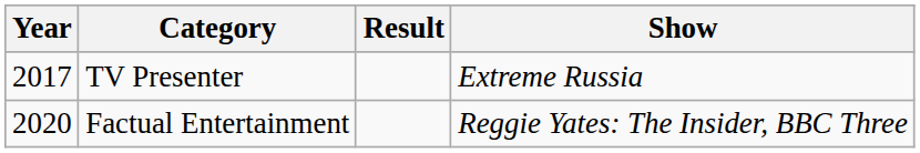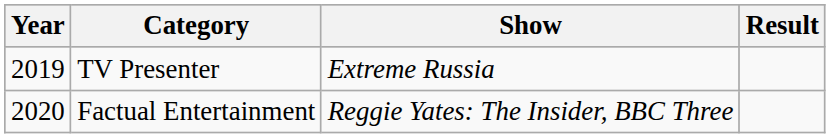 <table class="wikitable">
 <tr>
 <th><strong>Year</strong></th>
 <th><strong>Category</strong></th>
+<th><strong>Show</strong></th>
 <th><strong>Result</strong></th>
-<th><strong>Show</strong></th>
 </tr>
 <tr>
-<td>2017</td>
+<td>2019</td>
 <td>TV Presenter</td>
+<td><em>Extreme Russia</em></td>
 <td></td>
-<td><em>Extreme Russia</em></td>
 </tr>
 <tr>
 <td>2020</td>
 <td>Factual Entertainment</td>
+<td><em>Reggie Yates: The Insider, BBC Three</em></td>
 <td></td>
-<td><em>Reggie Yates: The Insider, BBC Three</em></td>
 </tr>
 </table>
